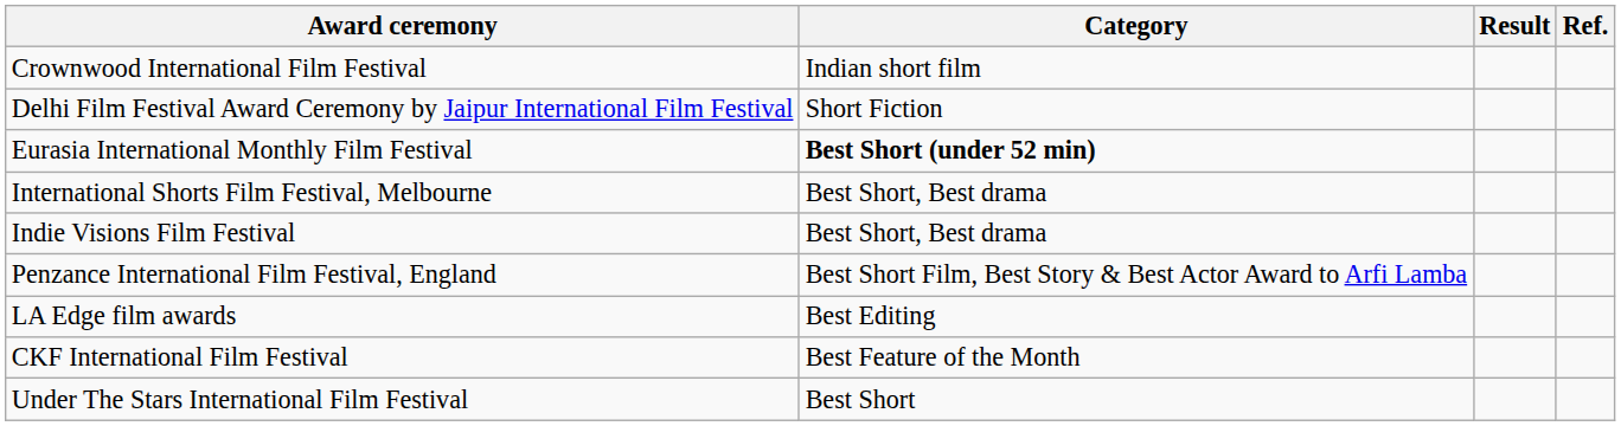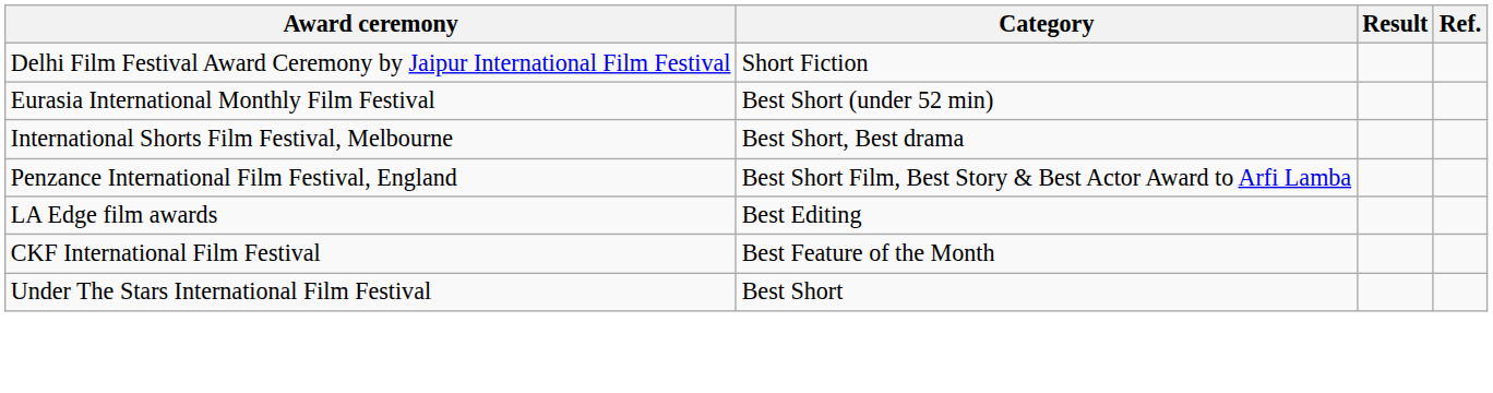 <table class="wikitable sortable">
 <tr>
 <th>Award ceremony</th>
 <th>Category</th>
 <th>Result</th>
 <th>Ref.</th>
-</tr>
-<tr>
-<td>Crownwood International Film Festival</td>
-<td>Indian short film</td>
-<td></td>
-<td></td>
 </tr>
 <tr>
 <td>Delhi Film Festival Award Ceremony by <a href='#'>Jaipur International Film Festival</a></td>
 <td>Short Fiction</td>
 <td></td>
 <td></td>
 </tr>
 <tr>
 <td>Eurasia International Monthly Film Festival</td>
-<td><strong>Best Short (under 52 min)</strong></td>
+<td>Best Short (under 52 min)</td>
 <td></td>
 <td></td>
 </tr>
 <tr>
 <td>International Shorts Film Festival, Melbourne</td>
-<td>Best Short, Best drama</td>
-<td></td>
-<td></td>
-</tr>
-<tr>
-<td>Indie Visions Film Festival</td>
 <td>Best Short, Best drama</td>
 <td></td>
 <td></td>
 </tr>
 <tr>
 <td>Penzance International Film Festival, England</td>
 <td>Best Short Film, Best Story & Best Actor Award to <a href='#'>Arfi Lamba</a></td>
 <td></td>
 <td></td>
 </tr>
 <tr>
 <td>LA Edge film awards</td>
 <td>Best Editing</td>
 <td></td>
 <td></td>
 </tr>
 <tr>
 <td>CKF International Film Festival</td>
 <td>Best Feature of the Month</td>
 <td></td>
 <td></td>
 </tr>
 <tr>
 <td>Under The Stars International Film Festival</td>
 <td>Best Short</td>
 <td></td>
 <td></td>
 </tr>
 </table>
